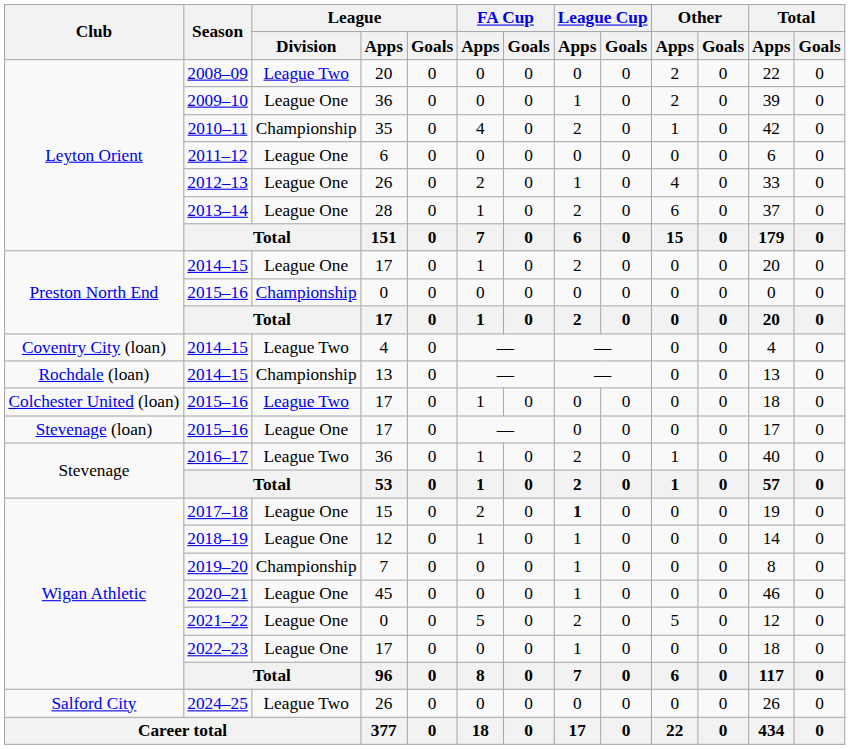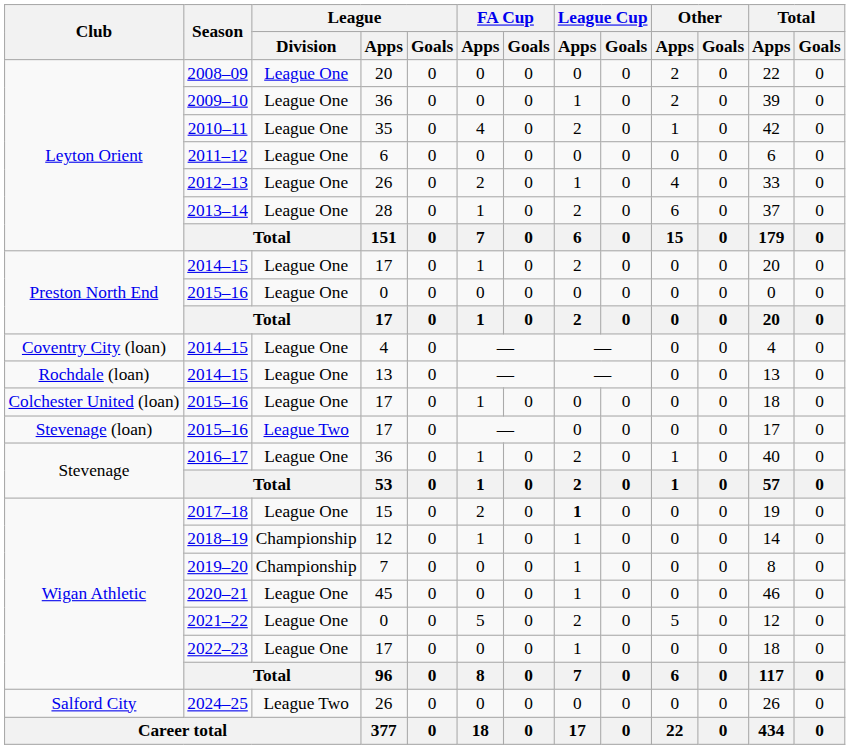 <table class="wikitable" style="text-align:center">
 <tr>
 <th rowspan="2">Club</th>
 <th rowspan="2">Season</th>
 <th colspan="3">League</th>
 <th colspan="2"><a href='#'>FA Cup</a></th>
 <th colspan="2"><a href='#'>League Cup</a></th>
 <th colspan="2">Other</th>
 <th colspan="2">Total</th>
 </tr>
 <tr>
 <th>Division</th>
 <th>Apps</th>
 <th>Goals</th>
 <th>Apps</th>
 <th>Goals</th>
 <th>Apps</th>
 <th>Goals</th>
 <th>Apps</th>
 <th>Goals</th>
 <th>Apps</th>
 <th>Goals</th>
 </tr>
 <tr>
 <td rowspan="7"><a href='#'>Leyton Orient</a></td>
 <td><a href='#'>2008–09</a></td>
-<td><a href='#'>League Two</a></td>
+<td><a href='#'>League One</a></td>
 <td>20</td>
 <td>0</td>
 <td>0</td>
 <td>0</td>
 <td>0</td>
 <td>0</td>
 <td>2</td>
 <td>0</td>
 <td>22</td>
 <td>0</td>
 </tr>
 <tr>
 <td><a href='#'>2009–10</a></td>
 <td>League One</td>
 <td>36</td>
 <td>0</td>
 <td>0</td>
 <td>0</td>
 <td>1</td>
 <td>0</td>
 <td>2</td>
 <td>0</td>
 <td>39</td>
 <td>0</td>
 </tr>
 <tr>
 <td><a href='#'>2010–11</a></td>
-<td>Championship</td>
+<td>League One</td>
 <td>35</td>
 <td>0</td>
 <td>4</td>
 <td>0</td>
 <td>2</td>
 <td>0</td>
 <td>1</td>
 <td>0</td>
 <td>42</td>
 <td>0</td>
 </tr>
 <tr>
 <td><a href='#'>2011–12</a></td>
 <td>League One</td>
 <td>6</td>
 <td>0</td>
 <td>0</td>
 <td>0</td>
 <td>0</td>
 <td>0</td>
 <td>0</td>
 <td>0</td>
 <td>6</td>
 <td>0</td>
 </tr>
 <tr>
 <td><a href='#'>2012–13</a></td>
 <td>League One</td>
 <td>26</td>
 <td>0</td>
 <td>2</td>
 <td>0</td>
 <td>1</td>
 <td>0</td>
 <td>4</td>
 <td>0</td>
 <td>33</td>
 <td>0</td>
 </tr>
 <tr>
 <td><a href='#'>2013–14</a></td>
 <td>League One</td>
 <td>28</td>
 <td>0</td>
 <td>1</td>
 <td>0</td>
 <td>2</td>
 <td>0</td>
 <td>6</td>
 <td>0</td>
 <td>37</td>
 <td>0</td>
 </tr>
 <tr>
 <th colspan="2">Total</th>
 <th>151</th>
 <th>0</th>
 <th>7</th>
 <th>0</th>
 <th>6</th>
 <th>0</th>
 <th>15</th>
 <th>0</th>
 <th>179</th>
 <th>0</th>
 </tr>
 <tr>
 <td rowspan=3><a href='#'>Preston North End</a></td>
 <td><a href='#'>2014–15</a></td>
 <td>League One</td>
 <td>17</td>
 <td>0</td>
 <td>1</td>
 <td>0</td>
 <td>2</td>
 <td>0</td>
 <td>0</td>
 <td>0</td>
 <td>20</td>
 <td>0</td>
 </tr>
 <tr>
 <td><a href='#'>2015–16</a></td>
-<td><a href='#'>Championship</a></td>
+<td>League One</td>
 <td>0</td>
 <td>0</td>
 <td>0</td>
 <td>0</td>
 <td>0</td>
 <td>0</td>
 <td>0</td>
 <td>0</td>
 <td>0</td>
 <td>0</td>
 </tr>
 <tr>
 <th colspan="2">Total</th>
 <th>17</th>
 <th>0</th>
 <th>1</th>
 <th>0</th>
 <th>2</th>
 <th>0</th>
 <th>0</th>
 <th>0</th>
 <th>20</th>
 <th>0</th>
 </tr>
 <tr>
 <td><a href='#'>Coventry City</a> (loan)</td>
 <td><a href='#'>2014–15</a></td>
-<td>League Two</td>
+<td>League One</td>
 <td>4</td>
 <td>0</td>
 <td colspan="2">—</td>
 <td colspan="2">—</td>
 <td>0</td>
 <td>0</td>
 <td>4</td>
 <td>0</td>
 </tr>
 <tr>
 <td><a href='#'>Rochdale</a> (loan)</td>
 <td><a href='#'>2014–15</a></td>
-<td>Championship</td>
+<td>League One</td>
 <td>13</td>
 <td>0</td>
 <td colspan="2">—</td>
 <td colspan="2">—</td>
 <td>0</td>
 <td>0</td>
 <td>13</td>
 <td>0</td>
 </tr>
 <tr>
 <td><a href='#'>Colchester United</a> (loan)</td>
 <td><a href='#'>2015–16</a></td>
-<td><a href='#'>League Two</a></td>
+<td>League One</td>
 <td>17</td>
 <td>0</td>
 <td>1</td>
 <td>0</td>
 <td>0</td>
 <td>0</td>
 <td>0</td>
 <td>0</td>
 <td>18</td>
 <td>0</td>
 </tr>
 <tr>
 <td><a href='#'>Stevenage</a> (loan)</td>
 <td><a href='#'>2015–16</a></td>
-<td>League One</td>
+<td><a href='#'>League Two</a></td>
 <td>17</td>
 <td>0</td>
 <td colspan="2">—</td>
 <td>0</td>
 <td>0</td>
 <td>0</td>
 <td>0</td>
 <td>17</td>
 <td>0</td>
 </tr>
 <tr>
 <td rowspan=2>Stevenage</td>
 <td><a href='#'>2016–17</a></td>
-<td>League Two</td>
+<td>League One</td>
 <td>36</td>
 <td>0</td>
 <td>1</td>
 <td>0</td>
 <td>2</td>
 <td>0</td>
 <td>1</td>
 <td>0</td>
 <td>40</td>
 <td>0</td>
 </tr>
 <tr>
 <th colspan="2">Total</th>
 <th>53</th>
 <th>0</th>
 <th>1</th>
 <th>0</th>
 <th>2</th>
 <th>0</th>
 <th>1</th>
 <th>0</th>
 <th>57</th>
 <th>0</th>
 </tr>
 <tr>
 <td rowspan=7><a href='#'>Wigan Athletic</a></td>
 <td><a href='#'>2017–18</a></td>
 <td>League One</td>
 <td>15</td>
 <td>0</td>
 <td>2</td>
 <td>0</td>
 <td><strong>1</strong></td>
 <td>0</td>
 <td>0</td>
 <td>0</td>
 <td>19</td>
 <td>0</td>
 </tr>
 <tr>
 <td><a href='#'>2018–19</a></td>
-<td>League One</td>
+<td>Championship</td>
 <td>12</td>
 <td>0</td>
 <td>1</td>
 <td>0</td>
 <td>1</td>
 <td>0</td>
 <td>0</td>
 <td>0</td>
 <td>14</td>
 <td>0</td>
 </tr>
 <tr>
 <td><a href='#'>2019–20</a></td>
 <td>Championship</td>
 <td>7</td>
 <td>0</td>
 <td>0</td>
 <td>0</td>
 <td>1</td>
 <td>0</td>
 <td>0</td>
 <td>0</td>
 <td>8</td>
 <td>0</td>
 </tr>
 <tr>
 <td><a href='#'>2020–21</a></td>
 <td>League One</td>
 <td>45</td>
 <td>0</td>
 <td>0</td>
 <td>0</td>
 <td>1</td>
 <td>0</td>
 <td>0</td>
 <td>0</td>
 <td>46</td>
 <td>0</td>
 </tr>
 <tr>
 <td><a href='#'>2021–22</a></td>
 <td>League One</td>
 <td>0</td>
 <td>0</td>
 <td>5</td>
 <td>0</td>
 <td>2</td>
 <td>0</td>
 <td>5</td>
 <td>0</td>
 <td>12</td>
 <td>0</td>
 </tr>
 <tr>
 <td><a href='#'>2022–23</a></td>
 <td>League One</td>
 <td>17</td>
 <td>0</td>
 <td>0</td>
 <td>0</td>
 <td>1</td>
 <td>0</td>
 <td>0</td>
 <td>0</td>
 <td>18</td>
 <td>0</td>
 </tr>
 <tr>
 <th colspan="2">Total</th>
 <th>96</th>
 <th>0</th>
 <th>8</th>
 <th>0</th>
 <th>7</th>
 <th>0</th>
 <th>6</th>
 <th>0</th>
 <th>117</th>
 <th>0</th>
 </tr>
 <tr>
 <td><a href='#'>Salford City</a></td>
 <td><a href='#'>2024–25</a></td>
 <td>League Two</td>
 <td>26</td>
 <td>0</td>
 <td>0</td>
 <td>0</td>
 <td>0</td>
 <td>0</td>
 <td>0</td>
 <td>0</td>
 <td>26</td>
 <td>0</td>
 </tr>
 <tr>
 <th colspan="3">Career total</th>
 <th>377</th>
 <th>0</th>
 <th>18</th>
 <th>0</th>
 <th>17</th>
 <th>0</th>
 <th>22</th>
 <th>0</th>
 <th>434</th>
 <th>0</th>
 </tr>
 </table>
